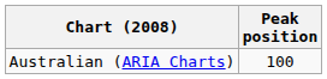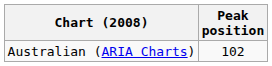 <table class="wikitable">
 <tr>
 <th>Chart (2008)</th>
 <th>Peak<br>position</th>
 </tr>
 <tr>
 <td>Australian (<a href='#'>ARIA Charts</a>)</td>
-<td align="center">100</td>
+<td align="center">102</td>
 </tr>
 </table>
